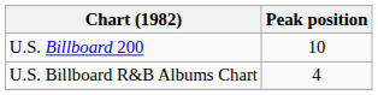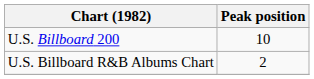 <table class="wikitable">
 <tr>
 <th align="left">Chart (1982)</th>
 <th align="center">Peak position</th>
 </tr>
 <tr>
 <td align="left">U.S. <a href='#'><em>Billboard</em> 200</a></td>
 <td align="center">10</td>
 </tr>
 <tr>
 <td align="left">U.S. Billboard R&B Albums Chart</td>
-<td align="center">4</td>
+<td align="center">2</td>
 </tr>
 <tr>
 </tr>
 </table>
